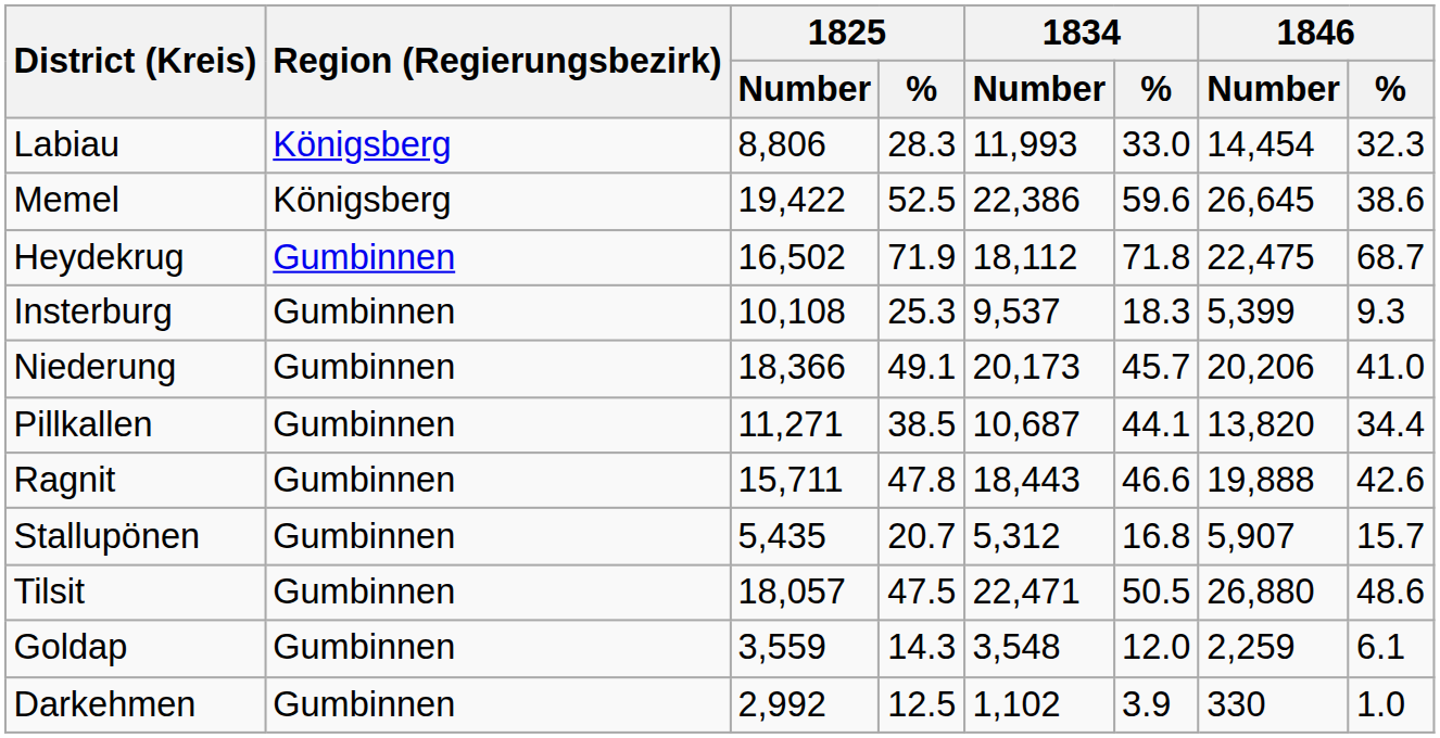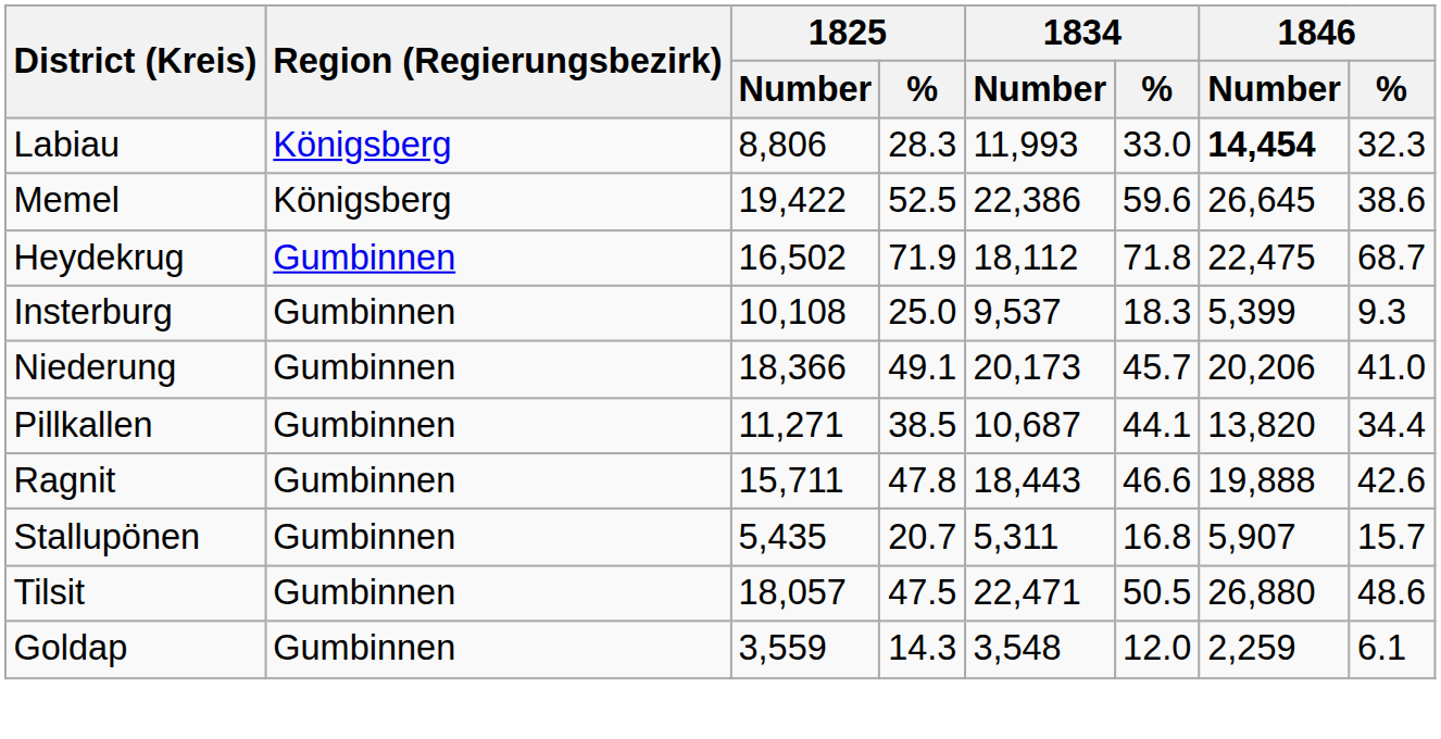 <table class="wikitable sortable">
 <tr>
 <th rowspan="2">District (Kreis)</th>
 <th rowspan="2">Region (Regierungsbezirk)</th>
 <th colspan="2">1825</th>
 <th colspan="2">1834</th>
 <th colspan="2">1846</th>
 </tr>
 <tr>
 <th>Number</th>
 <th>%</th>
 <th>Number</th>
 <th>%</th>
 <th>Number</th>
 <th>%</th>
 </tr>
 <tr>
 <td>Labiau</td>
 <td><a href='#'>Königsberg</a></td>
 <td>8,806</td>
 <td>28.3</td>
 <td>11,993</td>
 <td>33.0</td>
-<td>14,454</td>
+<td><strong>14,454</strong></td>
 <td>32.3</td>
 </tr>
 <tr>
 <td>Memel</td>
 <td>Königsberg</td>
 <td>19,422</td>
 <td>52.5</td>
 <td>22,386</td>
 <td>59.6</td>
 <td>26,645</td>
 <td>38.6</td>
 </tr>
 <tr>
 <td>Heydekrug</td>
 <td><a href='#'>Gumbinnen</a></td>
 <td>16,502</td>
 <td>71.9</td>
 <td>18,112</td>
 <td>71.8</td>
 <td>22,475</td>
 <td>68.7</td>
 </tr>
 <tr>
 <td>Insterburg</td>
 <td>Gumbinnen</td>
 <td>10,108</td>
-<td>25.3</td>
+<td>25.0</td>
 <td>9,537</td>
 <td>18.3</td>
 <td>5,399</td>
 <td>9.3</td>
 </tr>
 <tr>
 <td>Niederung</td>
 <td>Gumbinnen</td>
 <td>18,366</td>
 <td>49.1</td>
 <td>20,173</td>
 <td>45.7</td>
 <td>20,206</td>
 <td>41.0</td>
 </tr>
 <tr>
 <td>Pillkallen</td>
 <td>Gumbinnen</td>
 <td>11,271</td>
 <td>38.5</td>
 <td>10,687</td>
 <td>44.1</td>
 <td>13,820</td>
 <td>34.4</td>
 </tr>
 <tr>
 <td>Ragnit</td>
 <td>Gumbinnen</td>
 <td>15,711</td>
 <td>47.8</td>
 <td>18,443</td>
 <td>46.6</td>
 <td>19,888</td>
 <td>42.6</td>
 </tr>
 <tr>
 <td>Stallupönen</td>
 <td>Gumbinnen</td>
 <td>5,435</td>
 <td>20.7</td>
-<td>5,312</td>
+<td>5,311</td>
 <td>16.8</td>
 <td>5,907</td>
 <td>15.7</td>
 </tr>
 <tr>
 <td>Tilsit</td>
 <td>Gumbinnen</td>
 <td>18,057</td>
 <td>47.5</td>
 <td>22,471</td>
 <td>50.5</td>
 <td>26,880</td>
 <td>48.6</td>
 </tr>
 <tr>
 <td>Goldap</td>
 <td>Gumbinnen</td>
 <td>3,559</td>
 <td>14.3</td>
 <td>3,548</td>
 <td>12.0</td>
 <td>2,259</td>
 <td>6.1</td>
 </tr>
-<tr>
-<td>Darkehmen</td>
-<td>Gumbinnen</td>
-<td>2,992</td>
-<td>12.5</td>
-<td>1,102</td>
-<td>3.9</td>
-<td>330</td>
-<td>1.0</td>
-</tr>
 </table>
